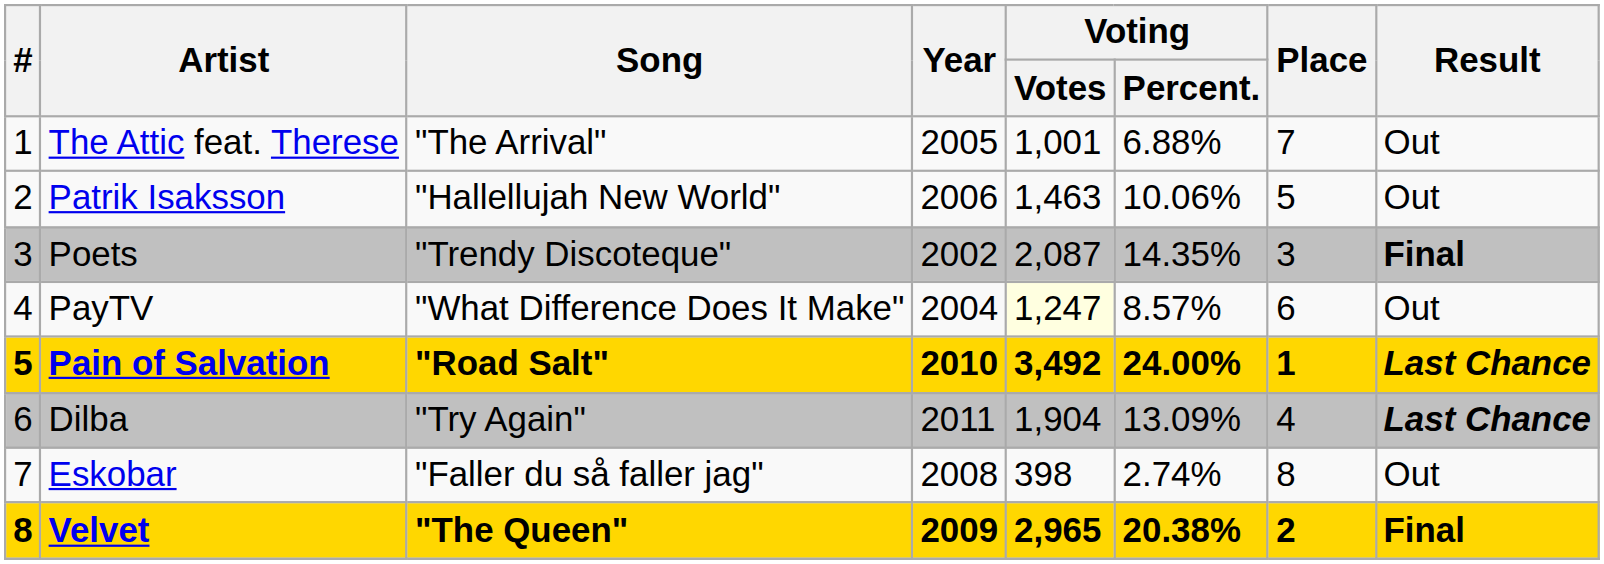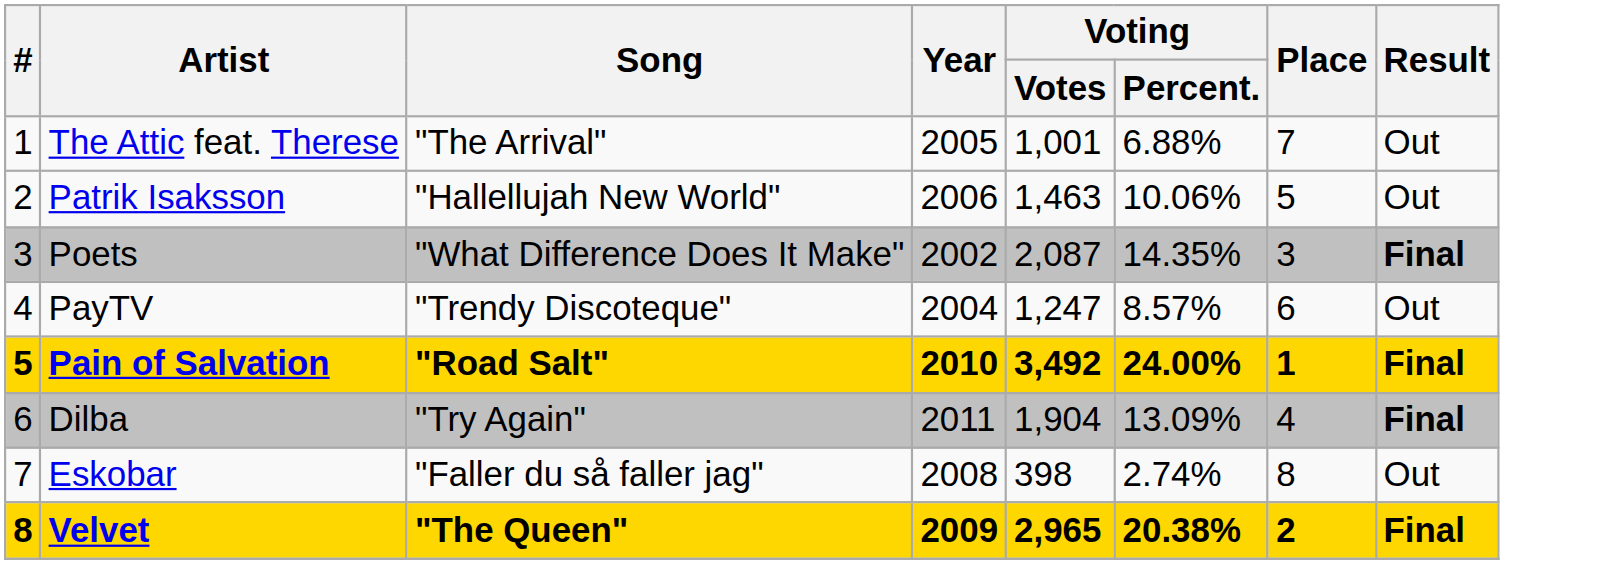 <table class=wikitable>
 <tr>
 <th rowspan="2">#</th>
 <th rowspan="2">Artist</th>
 <th rowspan="2">Song</th>
 <th rowspan="2">Year</th>
 <th colspan="2">Voting </th>
 <th rowspan="2">Place</th>
 <th rowspan="2">Result</th>
 </tr>
 <tr>
 <th>Votes</th>
 <th>Percent.</th>
 </tr>
 <tr>
 <td>1</td>
 <td><a href='#'>The Attic</a> feat. <a href='#'>Therese</a></td>
 <td>"The Arrival"</td>
 <td>2005</td>
 <td>1,001</td>
 <td>6.88%</td>
 <td>7</td>
 <td>Out</td>
 </tr>
 <tr>
 <td>2</td>
 <td><a href='#'>Patrik Isaksson</a></td>
 <td>"Hallellujah New World"</td>
 <td>2006</td>
 <td>1,463</td>
 <td>10.06%</td>
 <td>5</td>
 <td>Out</td>
 </tr>
 <tr bgcolor="silver">
 <td>3</td>
 <td>Poets</td>
-<td>"Trendy Discoteque"</td>
+<td>"What Difference Does It Make"</td>
 <td>2002</td>
 <td>2,087</td>
 <td>14.35%</td>
 <td>3</td>
 <td><strong>Final</strong></td>
 </tr>
 <tr>
 <td>4</td>
 <td>PayTV</td>
-<td>"What Difference Does It Make"</td>
+<td>"Trendy Discoteque"</td>
 <td>2004</td>
-<td style="background: lightyellow;">1,247</td>
+<td>1,247</td>
 <td>8.57%</td>
 <td>6</td>
 <td>Out</td>
 </tr>
 <tr bgcolor="gold">
 <td><strong>5</strong></td>
 <td><strong><a href='#'>Pain of Salvation</a></strong></td>
 <td><strong>"Road Salt"</strong></td>
 <td><strong>2010</strong></td>
 <td><strong>3,492</strong></td>
 <td><strong>24.00%</strong></td>
 <td><strong>1</strong></td>
-<td><strong><em>Last Chance</em></strong></td>
+<td><strong>Final</strong></td>
 </tr>
 <tr bgcolor="silver">
 <td>6</td>
 <td>Dilba</td>
 <td>"Try Again"</td>
 <td>2011</td>
 <td>1,904</td>
 <td>13.09%</td>
 <td>4</td>
-<td><strong><em>Last Chance</em></strong></td>
+<td><strong>Final</strong></td>
 </tr>
 <tr>
 <td>7</td>
 <td><a href='#'>Eskobar</a></td>
 <td>"Faller du så faller jag"</td>
 <td>2008</td>
 <td>398</td>
 <td>2.74%</td>
 <td>8</td>
 <td>Out</td>
 </tr>
 <tr bgcolor="gold">
 <td><strong>8</strong></td>
 <td><strong><a href='#'>Velvet</a></strong></td>
 <td><strong>"The Queen"</strong></td>
 <td><strong>2009</strong></td>
 <td><strong>2,965</strong></td>
 <td><strong>20.38%</strong></td>
 <td><strong>2</strong></td>
 <td><strong>Final</strong></td>
 </tr>
 <tr>
 </tr>
 </table>
